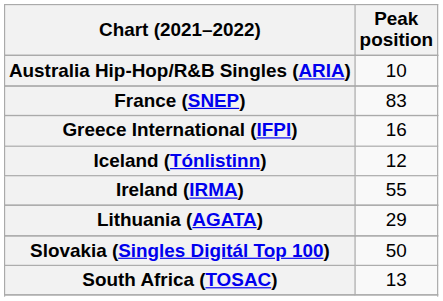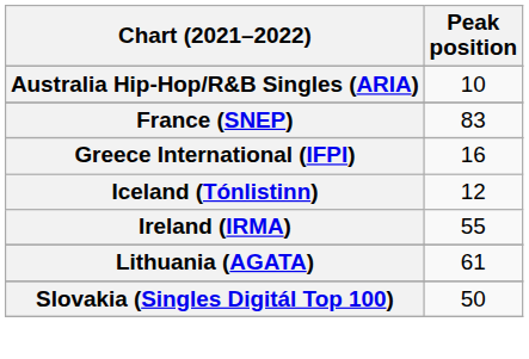 <table class="wikitable sortable plainrowheaders" style="text-align:center">
 <tr>
 <th scope="col">Chart (2021–2022)</th>
 <th scope="col">Peak<br>position</th>
 </tr>
 <tr>
 </tr>
 <tr>
 <th scope="row">Australia Hip-Hop/R&B Singles (<a href='#'>ARIA</a>)</th>
 <td>10</td>
 </tr>
 <tr>
 </tr>
 <tr>
 <th scope="row">France (<a href='#'>SNEP</a>)</th>
 <td>83</td>
 </tr>
 <tr>
 </tr>
 <tr>
 <th scope="row">Greece International (<a href='#'>IFPI</a>)</th>
 <td>16</td>
 </tr>
 <tr>
 <th scope="row">Iceland (<a href='#'>Tónlistinn</a>)</th>
 <td>12</td>
 </tr>
 <tr>
 <th scope="row">Ireland (<a href='#'>IRMA</a>)</th>
 <td>55</td>
 </tr>
 <tr>
 </tr>
 <tr>
 <th scope="row">Lithuania (<a href='#'>AGATA</a>)</th>
-<td>29</td>
+<td>61</td>
 </tr>
 <tr>
 </tr>
 <tr>
 </tr>
 <tr>
 </tr>
 <tr>
 <th scope="row">Slovakia (<a href='#'>Singles Digitál Top 100</a>)</th>
 <td>50</td>
-</tr>
-<tr>
-<th scope="row">South Africa (<a href='#'>TOSAC</a>)</th>
-<td>13</td>
 </tr>
 <tr>
 </tr>
 <tr>
 </tr>
 <tr>
 </tr>
 <tr>
 </tr>
 <tr>
 </tr>
 <tr>
 </tr>
 </table>
